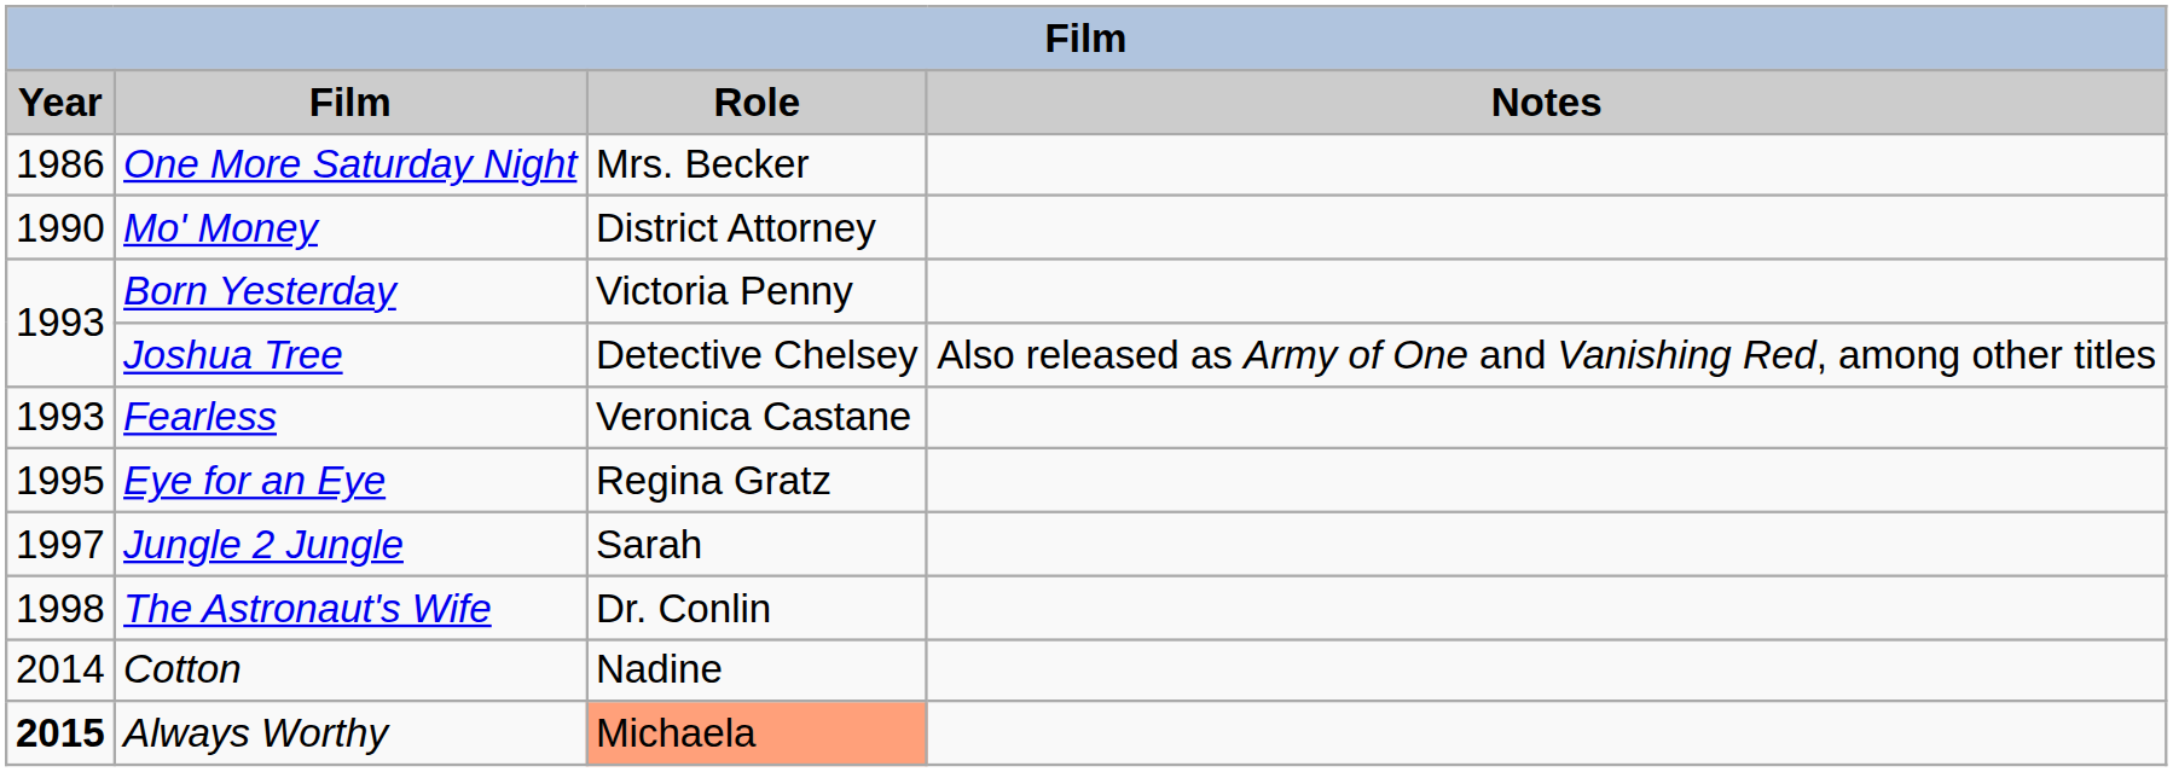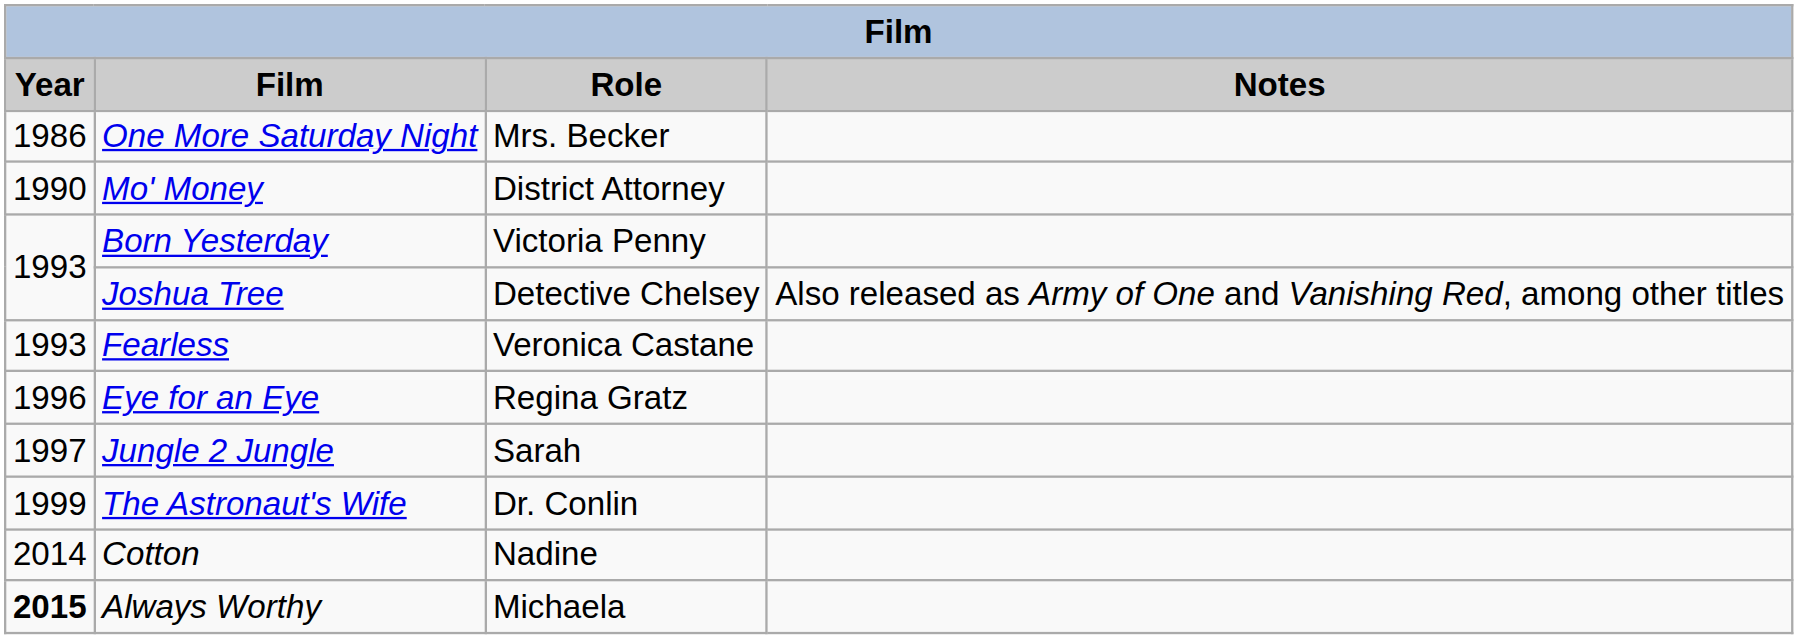 <table class="wikitable" style="font-size:90%;">
 <tr>
 <th colspan=4 style="background:#B0C4DE;">Film</th>
 </tr>
 <tr align="center">
 <th style="background: #CCCCCC;">Year</th>
 <th style="background: #CCCCCC;">Film</th>
 <th style="background: #CCCCCC;">Role</th>
 <th style="background: #CCCCCC;">Notes</th>
 </tr>
 <tr>
 <td>1986</td>
 <td><em><a href='#'>One More Saturday Night</a></em></td>
 <td>Mrs. Becker</td>
 <td></td>
 </tr>
 <tr>
 <td>1990</td>
 <td><em><a href='#'>Mo' Money</a></em></td>
 <td>District Attorney</td>
 <td></td>
 </tr>
 <tr>
 <td rowspan=2>1993</td>
 <td><em><a href='#'>Born Yesterday</a></em></td>
 <td>Victoria Penny</td>
 <td></td>
 </tr>
 <tr>
 <td><em><a href='#'>Joshua Tree</a></em></td>
 <td>Detective Chelsey</td>
 <td>Also released as <em>Army of One</em> and <em>Vanishing Red</em>, among other titles</td>
 </tr>
 <tr>
 <td>1993</td>
 <td><em><a href='#'>Fearless</a></em></td>
 <td>Veronica Castane</td>
 </tr>
 <tr>
-<td>1995</td>
+<td>1996</td>
 <td><em><a href='#'>Eye for an Eye</a></em></td>
 <td>Regina Gratz</td>
 <td></td>
 </tr>
 <tr>
 <td>1997</td>
 <td><em><a href='#'>Jungle 2 Jungle</a></em></td>
 <td>Sarah</td>
 <td></td>
 </tr>
 <tr>
-<td>1998</td>
+<td>1999</td>
 <td><em><a href='#'>The Astronaut's Wife</a></em></td>
 <td>Dr. Conlin</td>
 <td></td>
 </tr>
 <tr>
 <td>2014</td>
 <td><em>Cotton</em></td>
 <td>Nadine</td>
 <td></td>
 </tr>
 <tr>
 <td><strong>2015</strong></td>
 <td><em>Always Worthy</em></td>
-<td style="background: lightsalmon;">Michaela</td>
+<td>Michaela</td>
 <td></td>
 </tr>
 </table>
